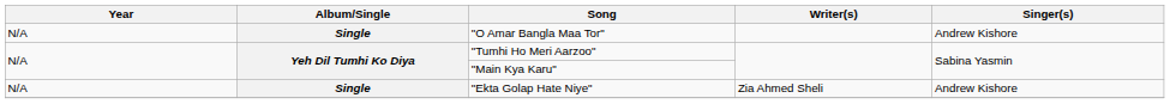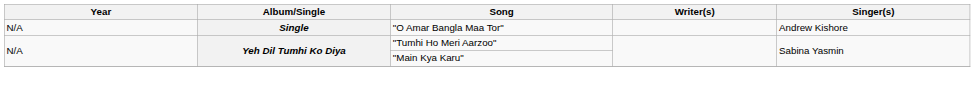 <table class="wikitable plainrowheaders" width="100%" textcolor:#000;">
 <tr>
 <th scope="col" width=20%><strong>Year</strong></th>
 <th scope="col" width=20%><strong>Album/Single</strong></th>
 <th scope="col" width=23%><strong>Song</strong></th>
 <th scope="col" width=17%><strong>Writer(s)</strong></th>
 <th scope="col" width=21%><strong>Singer(s)</strong></th>
 </tr>
 <tr>
 <td>N/A</td>
 <th><em>Single</em></th>
 <td>"O Amar Bangla Maa Tor" </td>
 <td></td>
 <td>Andrew Kishore</td>
 </tr>
 <tr>
 <td rowspan=2>N/A</td>
 <th rowspan=2><em>Yeh Dil Tumhi Ko Diya</em></th>
 <td>"Tumhi Ho Meri Aarzoo"</td>
 <td rowspan=2></td>
 <td rowspan=2>Sabina Yasmin</td>
 </tr>
 <tr>
 <td>"Main Kya Karu"</td>
 </tr>
 <tr>
-<td>N/A</td>
-<th><em>Single</em></th>
-<td>"Ekta Golap Hate Niye"</td>
-<td>Zia Ahmed Sheli</td>
-<td>Andrew Kishore</td>
-</tr>
-<tr>
 </tr>
 </table>
